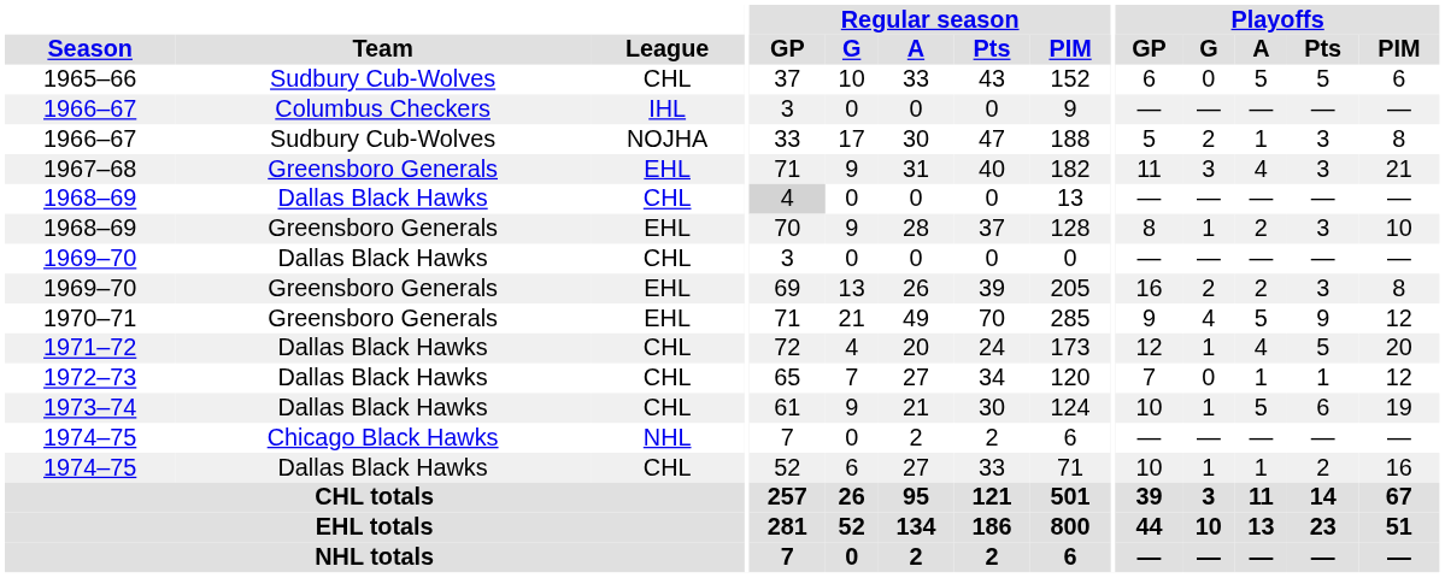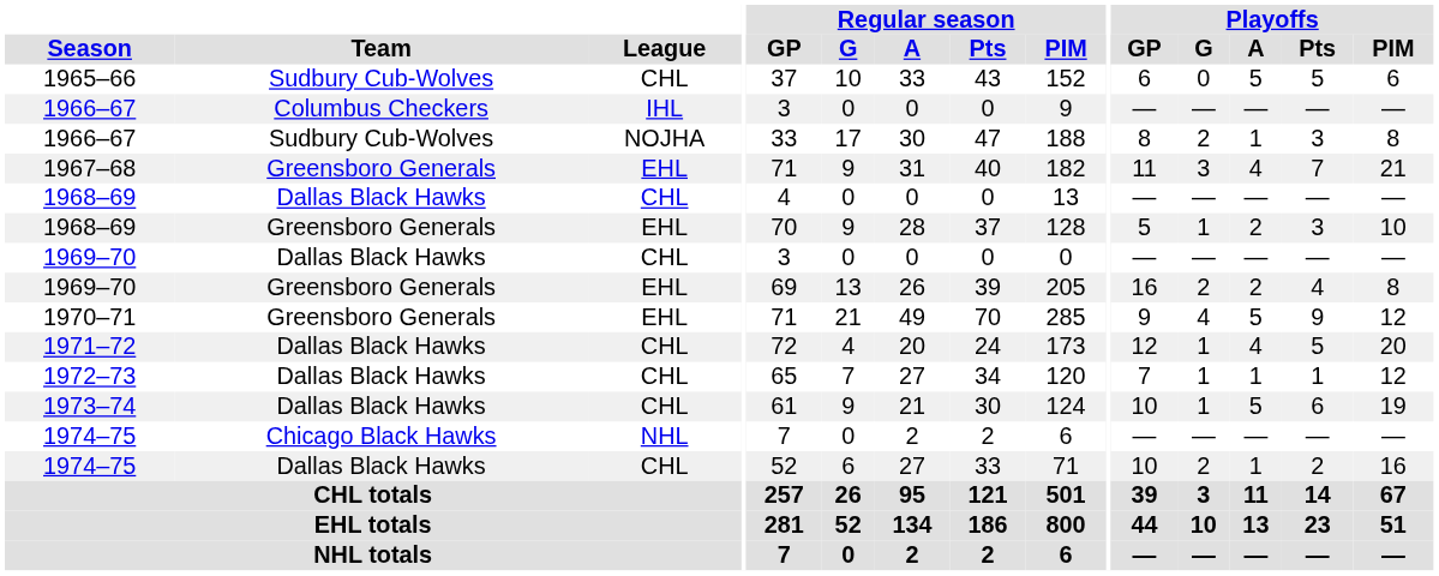 <table border="0" cellpadding="1" cellspacing="0" style="text-align:center; width:60em">
 <tr bgcolor="#e0e0e0">
 <th colspan="3" bgcolor="#ffffff"></th>
 <th rowspan="100" bgcolor="#ffffff"></th>
 <th colspan="5"><a href='#'>Regular season</a></th>
 <th rowspan="100" bgcolor="#ffffff"></th>
 <th colspan="5"><a href='#'>Playoffs</a></th>
 </tr>
 <tr bgcolor="#e0e0e0">
 <th><a href='#'>Season</a></th>
 <th>Team</th>
 <th>League</th>
 <th>GP</th>
 <th><a href='#'>G</a></th>
 <th><a href='#'>A</a></th>
 <th><a href='#'>Pts</a></th>
 <th><a href='#'>PIM</a></th>
 <th>GP</th>
 <th>G</th>
 <th>A</th>
 <th>Pts</th>
 <th>PIM</th>
 </tr>
 <tr>
 <td>1965–66</td>
 <td><a href='#'>Sudbury Cub-Wolves</a></td>
 <td>CHL</td>
 <td>37</td>
 <td>10</td>
 <td>33</td>
 <td>43</td>
 <td>152</td>
 <td>6</td>
 <td>0</td>
 <td>5</td>
 <td>5</td>
 <td>6</td>
 </tr>
 <tr bgcolor="#f0f0f0">
 <td><a href='#'>1966–67</a></td>
 <td><a href='#'>Columbus Checkers</a></td>
 <td><a href='#'>IHL</a></td>
 <td>3</td>
 <td>0</td>
 <td>0</td>
 <td>0</td>
 <td>9</td>
 <td>—</td>
 <td>—</td>
 <td>—</td>
 <td>—</td>
 <td>—</td>
 </tr>
 <tr>
 <td>1966–67</td>
 <td>Sudbury Cub-Wolves</td>
 <td>NOJHA</td>
 <td>33</td>
 <td>17</td>
 <td>30</td>
 <td>47</td>
 <td>188</td>
-<td>5</td>
+<td>8</td>
 <td>2</td>
 <td>1</td>
 <td>3</td>
 <td>8</td>
 </tr>
 <tr bgcolor="#f0f0f0">
 <td>1967–68</td>
 <td><a href='#'>Greensboro Generals</a></td>
 <td><a href='#'>EHL</a></td>
 <td>71</td>
 <td>9</td>
 <td>31</td>
 <td>40</td>
 <td>182</td>
 <td>11</td>
 <td>3</td>
 <td>4</td>
-<td>3</td>
+<td>7</td>
 <td>21</td>
 </tr>
 <tr>
 <td><a href='#'>1968–69</a></td>
 <td><a href='#'>Dallas Black Hawks</a></td>
 <td><a href='#'>CHL</a></td>
-<td style="background: lightgrey;">4</td>
+<td>4</td>
 <td>0</td>
 <td>0</td>
 <td>0</td>
 <td>13</td>
 <td>—</td>
 <td>—</td>
 <td>—</td>
 <td>—</td>
 <td>—</td>
 </tr>
 <tr bgcolor="#f0f0f0">
 <td>1968–69</td>
 <td>Greensboro Generals</td>
 <td>EHL</td>
 <td>70</td>
 <td>9</td>
 <td>28</td>
 <td>37</td>
 <td>128</td>
-<td>8</td>
+<td>5</td>
 <td>1</td>
 <td>2</td>
 <td>3</td>
 <td>10</td>
 </tr>
 <tr>
 <td><a href='#'>1969–70</a></td>
 <td>Dallas Black Hawks</td>
 <td>CHL</td>
 <td>3</td>
 <td>0</td>
 <td>0</td>
 <td>0</td>
 <td>0</td>
 <td>—</td>
 <td>—</td>
 <td>—</td>
 <td>—</td>
 <td>—</td>
 </tr>
 <tr bgcolor="#f0f0f0">
 <td>1969–70</td>
 <td>Greensboro Generals</td>
 <td>EHL</td>
 <td>69</td>
 <td>13</td>
 <td>26</td>
 <td>39</td>
 <td>205</td>
 <td>16</td>
 <td>2</td>
 <td>2</td>
-<td>3</td>
+<td>4</td>
 <td>8</td>
 </tr>
 <tr>
 <td>1970–71</td>
 <td>Greensboro Generals</td>
 <td>EHL</td>
 <td>71</td>
 <td>21</td>
 <td>49</td>
 <td>70</td>
 <td>285</td>
 <td>9</td>
 <td>4</td>
 <td>5</td>
 <td>9</td>
 <td>12</td>
 </tr>
 <tr bgcolor="#f0f0f0">
 <td><a href='#'>1971–72</a></td>
 <td>Dallas Black Hawks</td>
 <td>CHL</td>
 <td>72</td>
 <td>4</td>
 <td>20</td>
 <td>24</td>
 <td>173</td>
 <td>12</td>
 <td>1</td>
 <td>4</td>
 <td>5</td>
 <td>20</td>
 </tr>
 <tr>
 <td><a href='#'>1972–73</a></td>
 <td>Dallas Black Hawks</td>
 <td>CHL</td>
 <td>65</td>
 <td>7</td>
 <td>27</td>
 <td>34</td>
 <td>120</td>
 <td>7</td>
-<td>0</td>
+<td>1</td>
 <td>1</td>
 <td>1</td>
 <td>12</td>
 </tr>
 <tr bgcolor="#f0f0f0">
 <td><a href='#'>1973–74</a></td>
 <td>Dallas Black Hawks</td>
 <td>CHL</td>
 <td>61</td>
 <td>9</td>
 <td>21</td>
 <td>30</td>
 <td>124</td>
 <td>10</td>
 <td>1</td>
 <td>5</td>
 <td>6</td>
 <td>19</td>
 </tr>
 <tr>
 <td><a href='#'>1974–75</a></td>
 <td><a href='#'>Chicago Black Hawks</a></td>
 <td><a href='#'>NHL</a></td>
 <td>7</td>
 <td>0</td>
 <td>2</td>
 <td>2</td>
 <td>6</td>
 <td>—</td>
 <td>—</td>
 <td>—</td>
 <td>—</td>
 <td>—</td>
 </tr>
 <tr bgcolor="#f0f0f0">
 <td><a href='#'>1974–75</a></td>
 <td>Dallas Black Hawks</td>
 <td>CHL</td>
 <td>52</td>
 <td>6</td>
 <td>27</td>
 <td>33</td>
 <td>71</td>
 <td>10</td>
-<td>1</td>
+<td>2</td>
 <td>1</td>
 <td>2</td>
 <td>16</td>
 </tr>
 <tr bgcolor="#e0e0e0">
 <th colspan="3">CHL totals</th>
 <th>257</th>
 <th>26</th>
 <th>95</th>
 <th>121</th>
 <th>501</th>
 <th>39</th>
 <th>3</th>
 <th>11</th>
 <th>14</th>
 <th>67</th>
 </tr>
 <tr bgcolor="#e0e0e0">
 <th colspan="3">EHL totals</th>
 <th>281</th>
 <th>52</th>
 <th>134</th>
 <th>186</th>
 <th>800</th>
 <th>44</th>
 <th>10</th>
 <th>13</th>
 <th>23</th>
 <th>51</th>
 </tr>
 <tr bgcolor="#e0e0e0">
 <th colspan="3">NHL totals</th>
 <th>7</th>
 <th>0</th>
 <th>2</th>
 <th>2</th>
 <th>6</th>
 <th>—</th>
 <th>—</th>
 <th>—</th>
 <th>—</th>
 <th>—</th>
 </tr>
 </table>
